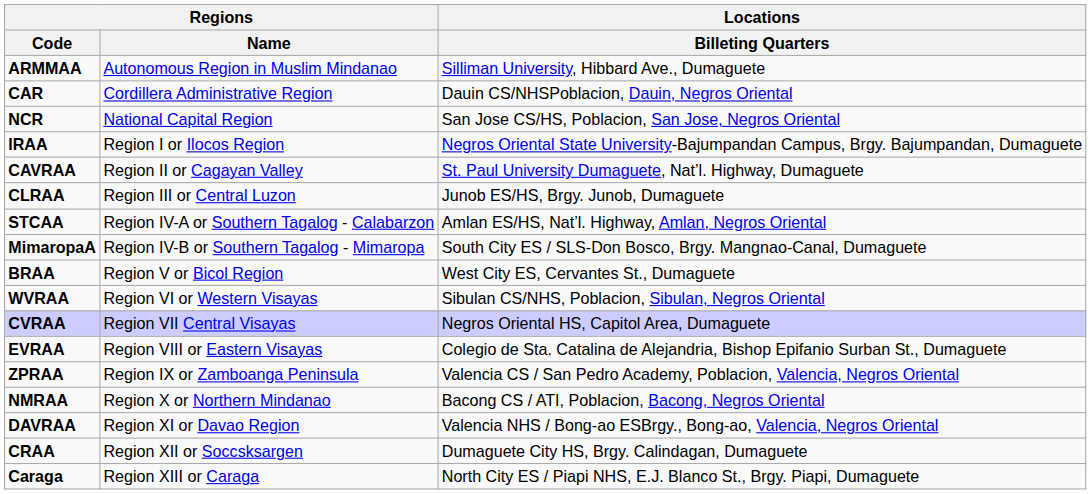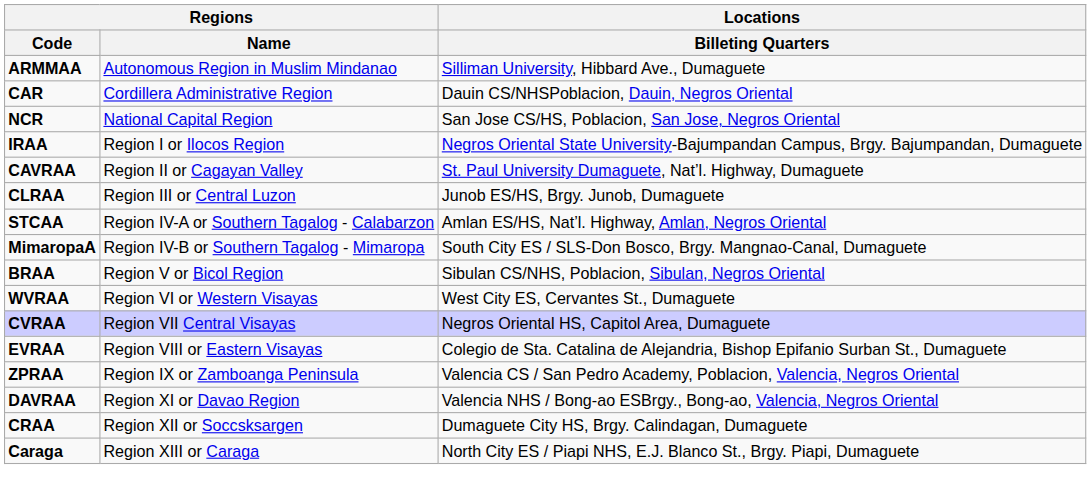 <table class="wikitable" style="font-size:95%; text-align:right">
 <tr>
 <th colspan=2>Regions</th>
 <th colspan=1>Locations</th>
 </tr>
 <tr>
 <th>Code</th>
 <th>Name</th>
 <th>Billeting Quarters</th>
 </tr>
 <tr>
 <td align=left><strong>ARMMAA</strong></td>
 <td align=left><a href='#'>Autonomous Region in Muslim Mindanao</a></td>
 <td align=left><a href='#'>Silliman University</a>, Hibbard Ave., Dumaguete</td>
 </tr>
 <tr>
 <td align=left><strong>CAR</strong></td>
 <td align=left><a href='#'>Cordillera Administrative Region</a></td>
 <td align=left>Dauin CS/NHSPoblacion, <a href='#'>Dauin, Negros Oriental</a></td>
 </tr>
 <tr>
 <td align=left><strong>NCR</strong></td>
 <td align=left><a href='#'>National Capital Region</a></td>
 <td align=left>San Jose CS/HS, Poblacion, <a href='#'>San Jose, Negros Oriental</a></td>
 </tr>
 <tr>
 <td align=left><strong>IRAA</strong></td>
 <td align=left>Region I or <a href='#'>Ilocos Region</a></td>
 <td align=left><a href='#'>Negros Oriental State University</a>-Bajumpandan Campus, Brgy. Bajumpandan, Dumaguete</td>
 </tr>
 <tr>
 <td align=left><strong>CAVRAA</strong></td>
 <td align=left>Region II or <a href='#'>Cagayan Valley</a></td>
 <td align=left><a href='#'>St. Paul University Dumaguete</a>, Nat’l. Highway, Dumaguete</td>
 </tr>
 <tr>
 <td align=left><strong>CLRAA</strong></td>
 <td align=left>Region III or <a href='#'>Central Luzon</a></td>
 <td align=left>Junob ES/HS, Brgy. Junob, Dumaguete</td>
 </tr>
 <tr>
 <td align=left><strong>STCAA</strong></td>
 <td align=left>Region IV-A or <a href='#'>Southern Tagalog</a> - <a href='#'>Calabarzon</a></td>
 <td align=left>Amlan ES/HS, Nat’l. Highway, <a href='#'>Amlan, Negros Oriental</a></td>
 </tr>
 <tr>
 <td align=left><strong>MimaropaA</strong></td>
 <td align=left>Region IV-B or <a href='#'>Southern Tagalog</a> - <a href='#'>Mimaropa</a></td>
 <td align=left>South City ES / SLS-Don Bosco, Brgy. Mangnao-Canal, Dumaguete</td>
 </tr>
 <tr>
 <td align=left><strong>BRAA</strong></td>
 <td align=left>Region V or <a href='#'>Bicol Region</a></td>
-<td align=left>West City ES, Cervantes St., Dumaguete</td>
+<td align=left>Sibulan CS/NHS, Poblacion, <a href='#'>Sibulan, Negros Oriental</a></td>
 </tr>
 <tr>
 <td align=left><strong>WVRAA</strong></td>
 <td align=left>Region VI or <a href='#'>Western Visayas</a></td>
-<td align=left>Sibulan CS/NHS, Poblacion, <a href='#'>Sibulan, Negros Oriental</a></td>
+<td align=left>West City ES, Cervantes St., Dumaguete</td>
 </tr>
 <tr style="background:#ccf;">
 <td align=left><strong>CVRAA</strong></td>
 <td align=left>Region VII <a href='#'>Central Visayas</a></td>
 <td align=left>Negros Oriental HS, Capitol Area, Dumaguete</td>
 </tr>
 <tr>
 <td align=left><strong>EVRAA</strong></td>
 <td align=left>Region VIII or <a href='#'>Eastern Visayas</a></td>
 <td align=left>Colegio de Sta. Catalina de Alejandria, Bishop Epifanio Surban St., Dumaguete</td>
 </tr>
 <tr>
 <td align=left><strong>ZPRAA</strong></td>
 <td align=left>Region IX or <a href='#'>Zamboanga Peninsula</a></td>
 <td align=left>Valencia CS / San Pedro Academy, Poblacion, <a href='#'>Valencia, Negros Oriental</a></td>
 </tr>
 <tr>
-<td align=left><strong>NMRAA</strong></td>
-<td align=left>Region X or <a href='#'>Northern Mindanao</a></td>
-<td align=left>Bacong CS / ATI, Poblacion, <a href='#'>Bacong, Negros Oriental</a></td>
-</tr>
-<tr>
 <td align=left><strong>DAVRAA</strong></td>
 <td align=left>Region XI or <a href='#'>Davao Region</a></td>
 <td align=left>Valencia NHS / Bong-ao ESBrgy., Bong-ao, <a href='#'>Valencia, Negros Oriental</a></td>
 </tr>
 <tr>
 <td align=left><strong>CRAA</strong></td>
 <td align=left>Region XII or <a href='#'>Soccsksargen</a></td>
 <td align=left>Dumaguete City HS, Brgy. Calindagan, Dumaguete</td>
 </tr>
 <tr>
 <td align=left><strong>Caraga</strong></td>
 <td align=left>Region XIII or <a href='#'>Caraga</a></td>
 <td align=left>North City ES / Piapi NHS, E.J. Blanco St., Brgy. Piapi, Dumaguete</td>
 </tr>
 </table>
